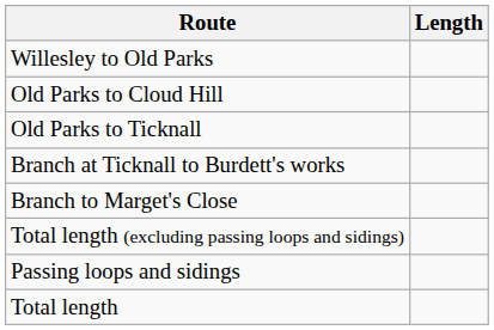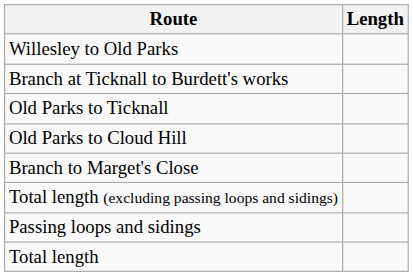 <table class="wikitable">
 <tr>
 <th>Route</th>
 <th>Length</th>
 </tr>
 <tr>
 <td>Willesley to Old Parks</td>
 <td></td>
 </tr>
 <tr>
-<td>Old Parks to Cloud Hill</td>
+<td>Branch at Ticknall to Burdett's works</td>
 <td></td>
 </tr>
 <tr>
 <td>Old Parks to Ticknall</td>
 <td></td>
 </tr>
 <tr>
-<td>Branch at Ticknall to Burdett's works</td>
+<td>Old Parks to Cloud Hill</td>
 <td></td>
 </tr>
 <tr>
 <td>Branch to Marget's Close</td>
 <td></td>
 </tr>
 <tr>
 <td>Total length <small>(excluding passing loops and sidings)</small></td>
 <td></td>
 </tr>
 <tr>
 <td>Passing loops and sidings</td>
 <td></td>
 </tr>
 <tr>
 <td>Total length</td>
 <td></td>
 </tr>
 </table>
